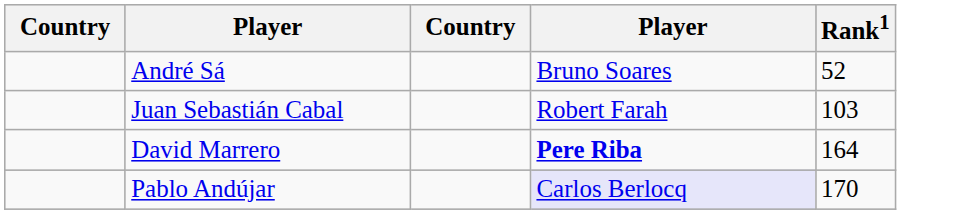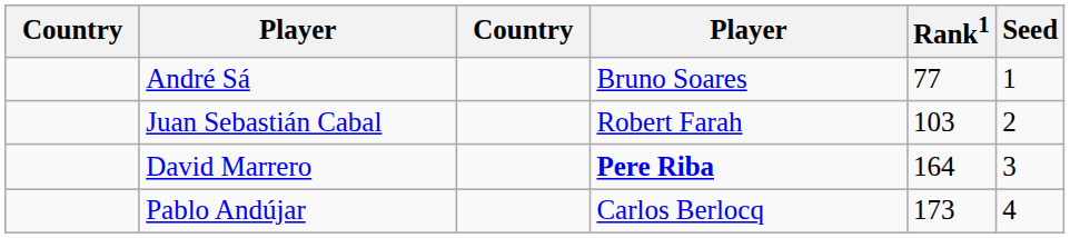 <table class="sortable wikitable">
 <tr>
 <th width="70">Country</th>
 <th width="175">Player</th>
 <th width="70">Country</th>
 <th width="175">Player</th>
 <th>Rank<sup>1</sup></th>
+<th>Seed</th>
 </tr>
 <tr>
 <td></td>
 <td><a href='#'>André Sá</a></td>
 <td></td>
 <td><a href='#'>Bruno Soares</a></td>
-<td>52</td>
+<td>77</td>
+<td>1</td>
 </tr>
 <tr>
 <td></td>
 <td><a href='#'>Juan Sebastián Cabal</a></td>
 <td></td>
 <td><a href='#'>Robert Farah</a></td>
 <td>103</td>
+<td>2</td>
 </tr>
 <tr>
 <td></td>
 <td><a href='#'>David Marrero</a></td>
 <td></td>
 <td><strong><a href='#'>Pere Riba</a></strong></td>
 <td>164</td>
+<td>3</td>
 </tr>
 <tr>
 <td></td>
 <td><a href='#'>Pablo Andújar</a></td>
 <td></td>
-<td style="background: lavender;"><a href='#'>Carlos Berlocq</a></td>
-<td>170</td>
+<td><a href='#'>Carlos Berlocq</a></td>
+<td>173</td>
+<td>4</td>
 </tr>
 </table>
